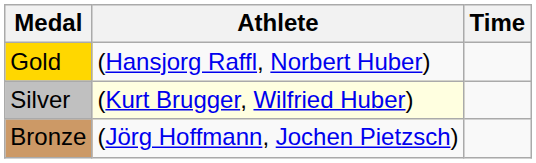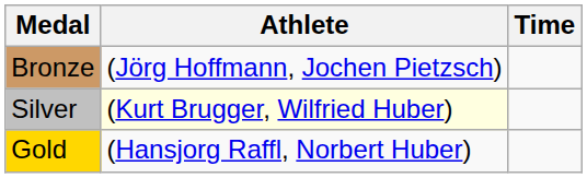 <table class="wikitable">
 <tr>
 <th>Medal</th>
 <th>Athlete</th>
 <th>Time</th>
 </tr>
 <tr>
-<td bgcolor="gold">Gold</td>
-<td> (<a href='#'>Hansjorg Raffl</a>, <a href='#'>Norbert Huber</a>)</td>
+<td bgcolor="CC9966">Bronze</td>
+<td> (<a href='#'>Jörg Hoffmann</a>, <a href='#'>Jochen Pietzsch</a>)</td>
 <td></td>
 </tr>
 <tr>
 <td bgcolor="silver">Silver</td>
 <td style="background: lightyellow;"> (<a href='#'>Kurt Brugger</a>, <a href='#'>Wilfried Huber</a>)</td>
 <td></td>
 </tr>
 <tr>
-<td bgcolor="CC9966">Bronze</td>
-<td> (<a href='#'>Jörg Hoffmann</a>, <a href='#'>Jochen Pietzsch</a>)</td>
+<td bgcolor="gold">Gold</td>
+<td> (<a href='#'>Hansjorg Raffl</a>, <a href='#'>Norbert Huber</a>)</td>
 <td></td>
 </tr>
 </table>
